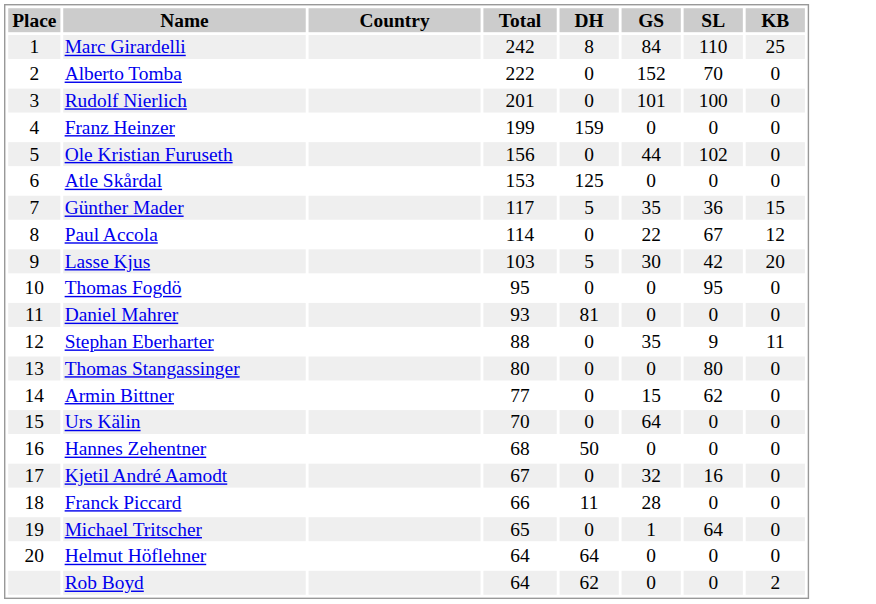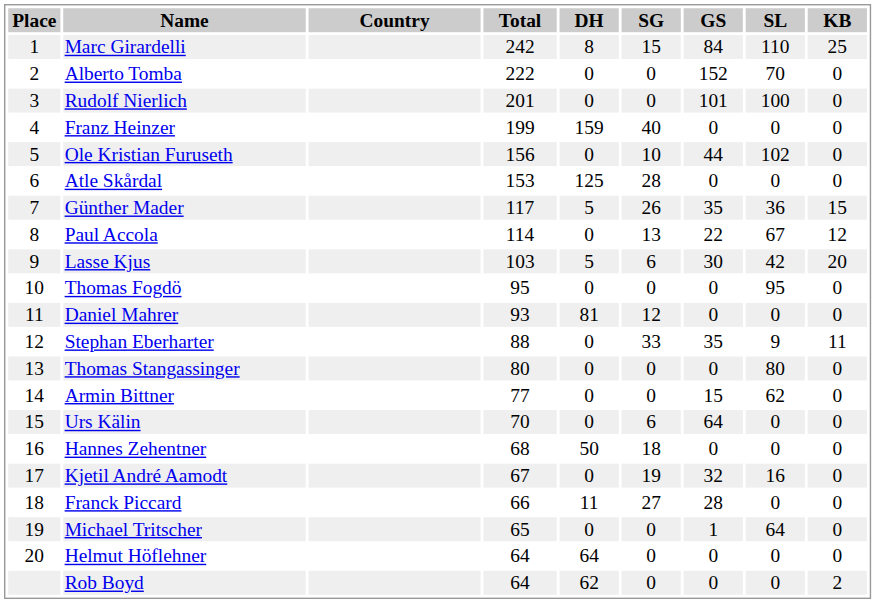 <table border="0" style="border: 1px solid #999; background-color:#FFFFFF; text-align:center; font-size:86%; line-height:15px;">
 <tr align="center" bgcolor="#CCCCCC">
 <th width=35>Place</th>
 <th width=170>Name</th>
 <th width=120>Country</th>
 <th width=50>Total</th>
 <th width=40>DH</th>
+<th width=40>SG</th>
 <th width=40>GS</th>
 <th width=40>SL</th>
 <th width=40>KB</th>
 </tr>
 <tr bgcolor="#EFEFEF">
 <td>1</td>
 <td align="left"><a href='#'>Marc Girardelli</a></td>
 <td align="left"></td>
 <td>242</td>
 <td>8</td>
+<td>15</td>
 <td>84</td>
 <td>110</td>
 <td>25</td>
 </tr>
 <tr>
 <td>2</td>
 <td align="left"><a href='#'>Alberto Tomba</a></td>
 <td align="left"></td>
 <td>222</td>
+<td>0</td>
 <td>0</td>
 <td>152</td>
 <td>70</td>
 <td>0</td>
 </tr>
 <tr bgcolor="#EFEFEF">
 <td>3</td>
 <td align="left"><a href='#'>Rudolf Nierlich</a></td>
 <td align="left"></td>
 <td>201</td>
 <td>0</td>
+<td>0</td>
 <td>101</td>
 <td>100</td>
 <td>0</td>
 </tr>
 <tr>
 <td>4</td>
 <td align="left"><a href='#'>Franz Heinzer</a></td>
 <td align="left"></td>
 <td>199</td>
 <td>159</td>
+<td>40</td>
 <td>0</td>
 <td>0</td>
 <td>0</td>
 </tr>
 <tr bgcolor="#EFEFEF">
 <td>5</td>
 <td align="left"><a href='#'>Ole Kristian Furuseth</a></td>
 <td align="left"></td>
 <td>156</td>
 <td>0</td>
+<td>10</td>
 <td>44</td>
 <td>102</td>
 <td>0</td>
 </tr>
 <tr>
 <td>6</td>
 <td align="left"><a href='#'>Atle Skårdal</a></td>
 <td align="left"></td>
 <td>153</td>
 <td>125</td>
+<td>28</td>
 <td>0</td>
 <td>0</td>
 <td>0</td>
 </tr>
 <tr bgcolor="#EFEFEF">
 <td>7</td>
 <td align="left"><a href='#'>Günther Mader</a></td>
 <td align="left"></td>
 <td>117</td>
 <td>5</td>
+<td>26</td>
 <td>35</td>
 <td>36</td>
 <td>15</td>
 </tr>
 <tr>
 <td>8</td>
 <td align="left"><a href='#'>Paul Accola</a></td>
 <td align="left"></td>
 <td>114</td>
 <td>0</td>
+<td>13</td>
 <td>22</td>
 <td>67</td>
 <td>12</td>
 </tr>
 <tr bgcolor="#EFEFEF">
 <td>9</td>
 <td align="left"><a href='#'>Lasse Kjus</a></td>
 <td align="left"></td>
 <td>103</td>
 <td>5</td>
+<td>6</td>
 <td>30</td>
 <td>42</td>
 <td>20</td>
 </tr>
 <tr>
 <td>10</td>
 <td align="left"><a href='#'>Thomas Fogdö</a></td>
 <td align="left"></td>
 <td>95</td>
 <td>0</td>
 <td>0</td>
+<td>0</td>
 <td>95</td>
 <td>0</td>
 </tr>
 <tr bgcolor="#EFEFEF">
 <td>11</td>
 <td align="left"><a href='#'>Daniel Mahrer</a></td>
 <td align="left"></td>
 <td>93</td>
 <td>81</td>
+<td>12</td>
 <td>0</td>
 <td>0</td>
 <td>0</td>
 </tr>
 <tr>
 <td>12</td>
 <td align="left"><a href='#'>Stephan Eberharter</a></td>
 <td align="left"></td>
 <td>88</td>
 <td>0</td>
+<td>33</td>
 <td>35</td>
 <td>9</td>
 <td>11</td>
 </tr>
 <tr bgcolor="#EFEFEF">
 <td>13</td>
 <td align="left"><a href='#'>Thomas Stangassinger</a></td>
 <td align="left"></td>
 <td>80</td>
 <td>0</td>
 <td>0</td>
+<td>0</td>
 <td>80</td>
 <td>0</td>
 </tr>
 <tr>
 <td>14</td>
 <td align="left"><a href='#'>Armin Bittner</a></td>
 <td align="left"></td>
 <td>77</td>
+<td>0</td>
 <td>0</td>
 <td>15</td>
 <td>62</td>
 <td>0</td>
 </tr>
 <tr bgcolor="#EFEFEF">
 <td>15</td>
 <td align="left"><a href='#'>Urs Kälin</a></td>
 <td align="left"></td>
 <td>70</td>
 <td>0</td>
+<td>6</td>
 <td>64</td>
 <td>0</td>
 <td>0</td>
 </tr>
 <tr>
 <td>16</td>
 <td align="left"><a href='#'>Hannes Zehentner</a></td>
 <td align="left"></td>
 <td>68</td>
 <td>50</td>
+<td>18</td>
 <td>0</td>
 <td>0</td>
 <td>0</td>
 </tr>
 <tr bgcolor="#EFEFEF">
 <td>17</td>
 <td align="left"><a href='#'>Kjetil André Aamodt</a></td>
 <td align="left"></td>
 <td>67</td>
 <td>0</td>
+<td>19</td>
 <td>32</td>
 <td>16</td>
 <td>0</td>
 </tr>
 <tr>
 <td>18</td>
 <td align="left"><a href='#'>Franck Piccard</a></td>
 <td align="left"></td>
 <td>66</td>
 <td>11</td>
+<td>27</td>
 <td>28</td>
 <td>0</td>
 <td>0</td>
 </tr>
 <tr bgcolor="#EFEFEF">
 <td>19</td>
 <td align="left"><a href='#'>Michael Tritscher</a></td>
 <td align="left"></td>
 <td>65</td>
+<td>0</td>
 <td>0</td>
 <td>1</td>
 <td>64</td>
 <td>0</td>
 </tr>
 <tr>
 <td>20</td>
 <td align="left"><a href='#'>Helmut Höflehner</a></td>
 <td align="left"></td>
 <td>64</td>
 <td>64</td>
 <td>0</td>
 <td>0</td>
 <td>0</td>
+<td>0</td>
 </tr>
 <tr bgcolor="#EFEFEF">
 <td></td>
 <td align="left"><a href='#'>Rob Boyd</a></td>
 <td align="left"></td>
 <td>64</td>
 <td>62</td>
 <td>0</td>
 <td>0</td>
+<td>0</td>
 <td>2</td>
 </tr>
 </table>
